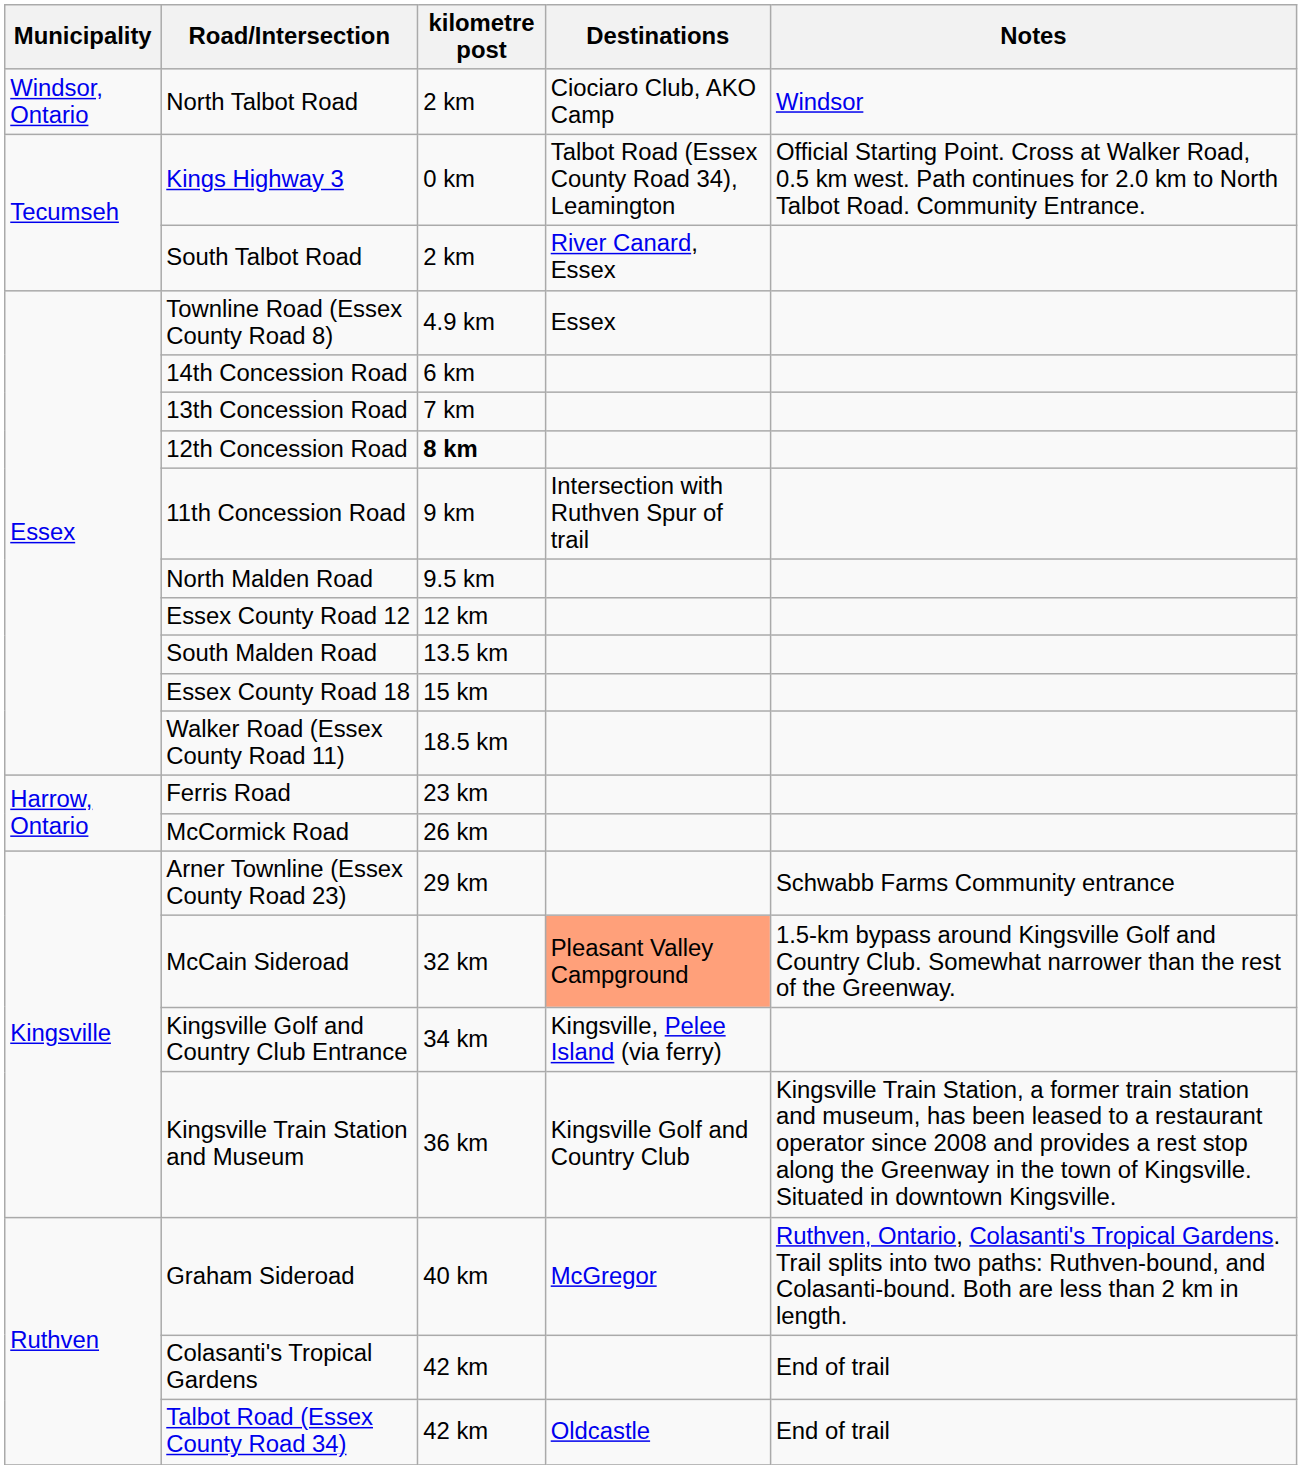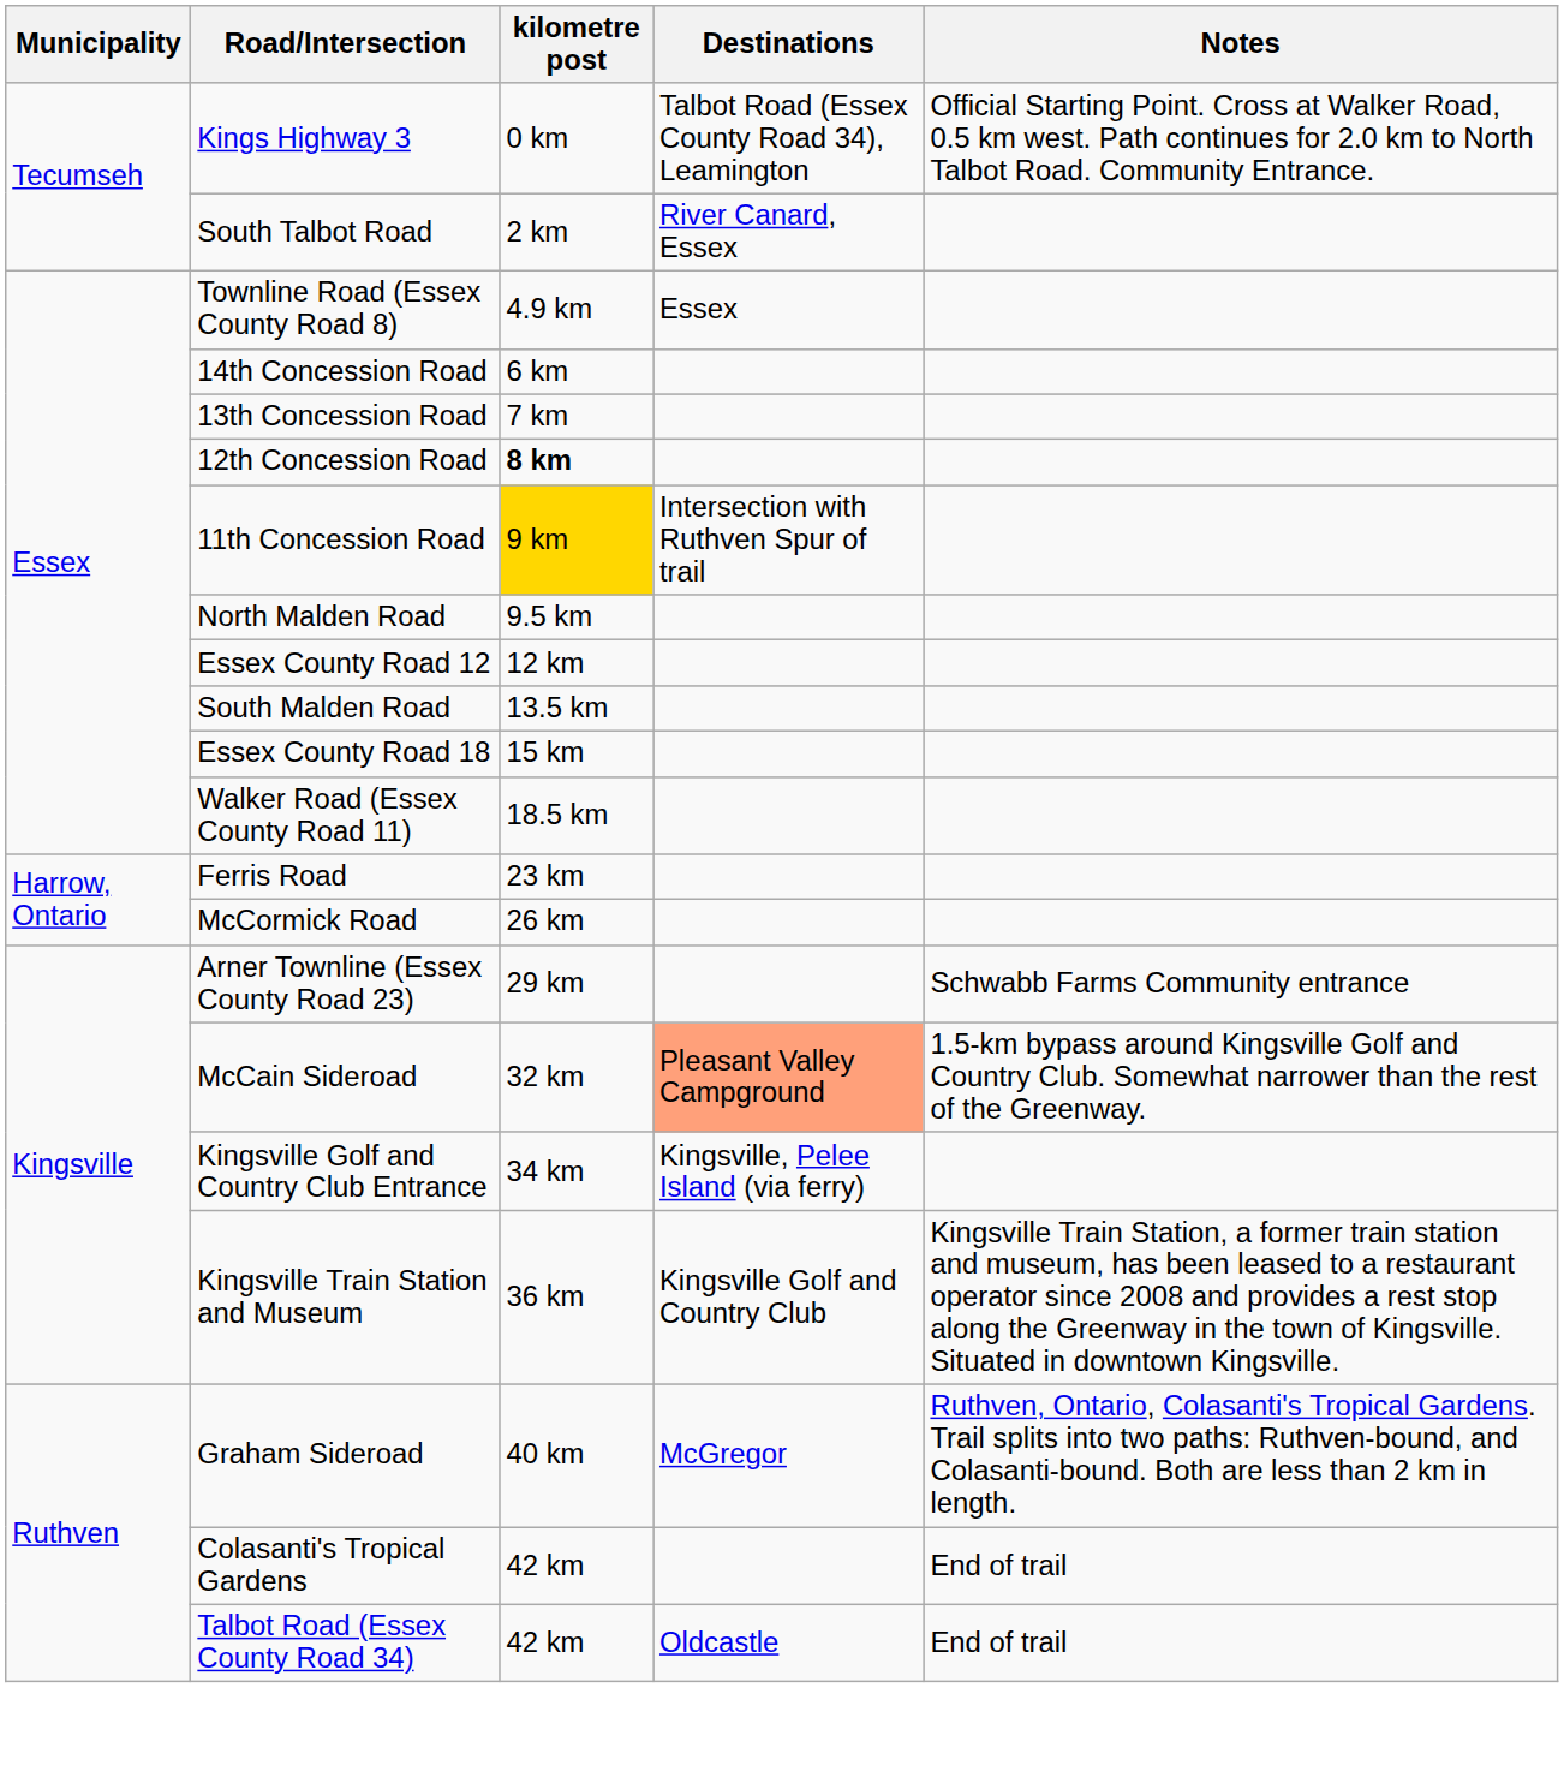 <table class=wikitable>
 <tr>
 <th rowspan=1>Municipality</th>
 <th colspan=1>Road/Intersection</th>
 <th colspan=1>kilometre post</th>
 <th rowspan=1>Destinations</th>
 <th rowspan=1>Notes</th>
-</tr>
-<tr>
-<td><a href='#'>Windsor, Ontario</a></td>
-<td>North Talbot Road</td>
-<td>2 km</td>
-<td>Ciociaro Club, AKO Camp</td>
-<td><a href='#'>Windsor</a></td>
 </tr>
 <tr>
 <td rowspan="2"><a href='#'> Tecumseh</a></td>
 <td><a href='#'>Kings Highway 3</a></td>
 <td>0 km</td>
 <td>Talbot Road (Essex County Road 34), Leamington</td>
 <td>Official Starting Point. Cross at Walker Road, 0.5 km west. Path continues for 2.0 km to North Talbot Road. Community Entrance.</td>
 </tr>
 <tr>
 <td>South Talbot Road</td>
 <td>2 km</td>
 <td><a href='#'>River Canard</a>, Essex</td>
 <td></td>
 </tr>
 <tr>
 <td rowspan="10"><a href='#'>Essex</a></td>
 <td>Townline Road (Essex County Road 8)</td>
 <td>4.9 km</td>
 <td>Essex</td>
 <td></td>
 </tr>
 <tr>
 <td>14th Concession Road</td>
 <td>6 km</td>
 <td></td>
 </tr>
 <tr>
 <td>13th Concession Road</td>
 <td>7 km</td>
 <td></td>
 <td></td>
 </tr>
 <tr>
 <td>12th Concession Road</td>
 <td><strong>8 km</strong></td>
 <td></td>
 <td></td>
 </tr>
 <tr>
 <td>11th Concession Road</td>
-<td>9 km</td>
+<td style="background: gold;">9 km</td>
 <td>Intersection with Ruthven Spur of trail</td>
 <td></td>
 </tr>
 <tr>
 <td>North Malden Road</td>
 <td>9.5 km</td>
 <td></td>
 <td></td>
 </tr>
 <tr>
 <td>Essex County Road 12</td>
 <td>12 km</td>
 <td></td>
 <td></td>
 </tr>
 <tr>
 <td>South Malden Road</td>
 <td>13.5 km</td>
 <td></td>
 <td></td>
 </tr>
 <tr>
 <td>Essex County Road 18</td>
 <td>15 km</td>
 <td></td>
 <td></td>
 </tr>
 <tr>
 <td>Walker Road (Essex County Road 11)</td>
 <td>18.5 km</td>
 <td></td>
 <td></td>
 </tr>
 <tr>
 <td rowspan="2"><a href='#'>Harrow, Ontario</a></td>
 <td>Ferris Road</td>
 <td>23 km</td>
 <td></td>
 <td></td>
 </tr>
 <tr>
 <td>McCormick Road</td>
 <td>26 km</td>
 <td></td>
 <td></td>
 </tr>
 <tr>
 <td rowspan="4"><a href='#'>Kingsville</a></td>
 <td>Arner Townline (Essex County Road 23)</td>
 <td>29 km</td>
 <td></td>
 <td>Schwabb Farms Community entrance</td>
 </tr>
 <tr>
 <td>McCain Sideroad</td>
 <td>32 km</td>
 <td style="background: lightsalmon;">Pleasant Valley Campground</td>
 <td>1.5-km bypass around Kingsville Golf and Country Club. Somewhat narrower than the rest of the Greenway.</td>
 </tr>
 <tr>
 <td>Kingsville Golf and Country Club Entrance</td>
 <td>34 km</td>
 <td>Kingsville, <a href='#'>Pelee Island</a> (via ferry)</td>
 </tr>
 <tr>
 <td>Kingsville Train Station and Museum</td>
 <td>36 km</td>
 <td>Kingsville Golf and Country Club</td>
 <td>Kingsville Train Station, a former train station and museum, has been leased to a restaurant operator since 2008 and provides a rest stop along the Greenway in the town of Kingsville. Situated in downtown Kingsville.</td>
 </tr>
 <tr>
 <td rowspan="3"><a href='#'>Ruthven</a></td>
 <td>Graham Sideroad</td>
 <td>40 km</td>
 <td><a href='#'>McGregor</a></td>
 <td><a href='#'>Ruthven, Ontario</a>, <a href='#'>Colasanti's Tropical Gardens</a>. Trail splits into two paths: Ruthven-bound, and Colasanti-bound. Both are less than 2 km in length.</td>
 </tr>
 <tr>
 <td>Colasanti's Tropical Gardens</td>
 <td>42 km</td>
 <td></td>
 <td>End of trail</td>
 </tr>
 <tr>
 <td><a href='#'>Talbot Road (Essex County Road 34)</a></td>
 <td>42 km</td>
 <td><a href='#'>Oldcastle</a></td>
 <td>End of trail</td>
 </tr>
 </table>
